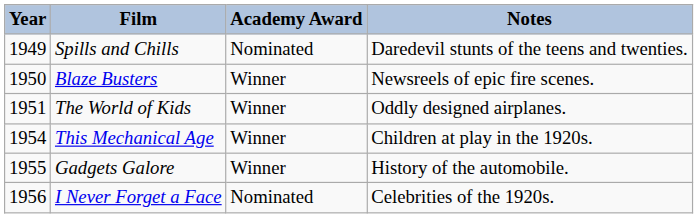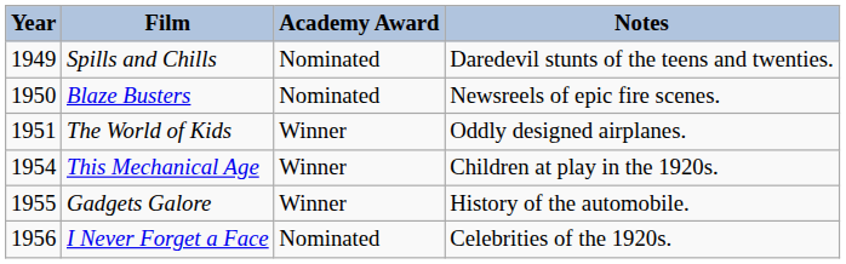 <table class="wikitable">
 <tr>
 <th style="background:#B0C4DE;">Year</th>
 <th style="background:#B0C4DE;">Film</th>
 <th style="background:#B0C4DE;">Academy Award</th>
 <th style="background:#B0C4DE;">Notes</th>
 </tr>
 <tr>
 <td>1949</td>
 <td><em>Spills and Chills</em></td>
 <td>Nominated</td>
 <td>Daredevil stunts of the teens and twenties.</td>
 </tr>
 <tr>
 <td>1950</td>
 <td><em><a href='#'>Blaze Busters</a></em></td>
-<td>Winner</td>
+<td>Nominated</td>
 <td>Newsreels of epic fire scenes.</td>
 </tr>
 <tr>
 <td>1951</td>
 <td><em>The World of Kids</em></td>
 <td>Winner</td>
 <td>Oddly designed airplanes.</td>
 </tr>
 <tr>
 <td>1954</td>
 <td><em><a href='#'>This Mechanical Age</a></em></td>
 <td>Winner</td>
 <td>Children at play in the 1920s.</td>
 </tr>
 <tr>
 <td>1955</td>
 <td><em>Gadgets Galore</em></td>
 <td>Winner</td>
 <td>History of the automobile.</td>
 </tr>
 <tr>
 <td>1956</td>
 <td><em><a href='#'>I Never Forget a Face</a></em></td>
 <td>Nominated</td>
 <td>Celebrities of the 1920s.</td>
 </tr>
 </table>
